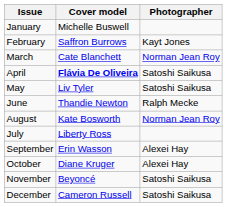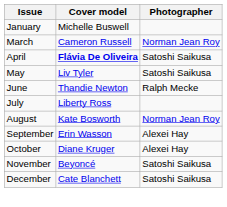 <table class="sortable wikitable">
 <tr>
 <th>Issue</th>
 <th>Cover model</th>
 <th>Photographer</th>
 </tr>
 <tr>
 <td>January</td>
 <td>Michelle Buswell</td>
 <td></td>
 </tr>
 <tr>
-<td>February</td>
-<td><a href='#'>Saffron Burrows</a></td>
-<td>Kayt Jones</td>
-</tr>
-<tr>
 <td>March</td>
-<td><a href='#'>Cate Blanchett</a></td>
+<td><a href='#'>Cameron Russell</a></td>
 <td><a href='#'>Norman Jean Roy</a></td>
 </tr>
 <tr>
 <td>April</td>
 <td><strong><a href='#'>Flávia De Oliveira</a></strong></td>
 <td>Satoshi Saikusa</td>
 </tr>
 <tr>
 <td>May</td>
 <td><a href='#'>Liv Tyler</a></td>
 <td>Satoshi Saikusa</td>
 </tr>
 <tr>
 <td>June</td>
 <td><a href='#'>Thandie Newton</a></td>
 <td>Ralph Mecke</td>
 </tr>
 <tr>
+<td>July</td>
+<td><a href='#'>Liberty Ross</a></td>
+<td></td>
+</tr>
+<tr>
 <td>August</td>
 <td><a href='#'>Kate Bosworth</a></td>
 <td><a href='#'>Norman Jean Roy</a></td>
-</tr>
-<tr>
-<td>July</td>
-<td><a href='#'>Liberty Ross</a></td>
-<td></td>
 </tr>
 <tr>
 <td>September</td>
 <td><a href='#'>Erin Wasson</a></td>
 <td>Alexei Hay</td>
 </tr>
 <tr>
 <td>October</td>
 <td><a href='#'>Diane Kruger</a></td>
 <td>Alexei Hay</td>
 </tr>
 <tr>
 <td>November</td>
 <td><a href='#'>Beyoncé</a></td>
 <td>Satoshi Saikusa</td>
 </tr>
 <tr>
 <td>December</td>
-<td><a href='#'>Cameron Russell</a></td>
+<td><a href='#'>Cate Blanchett</a></td>
 <td>Satoshi Saikusa</td>
 </tr>
 </table>
